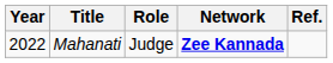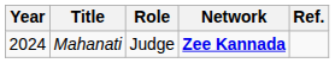 <table class="wikitable sortable">
 <tr>
 <th>Year</th>
 <th>Title</th>
 <th>Role</th>
 <th>Network</th>
 <th class="unsortable">Ref.</th>
 </tr>
 <tr>
-<td>2022</td>
+<td>2024</td>
 <td><em>Mahanati</em></td>
 <td>Judge</td>
 <td><strong><a href='#'>Zee Kannada</a></strong></td>
 <td></td>
 </tr>
 </table>
